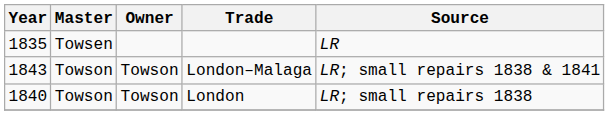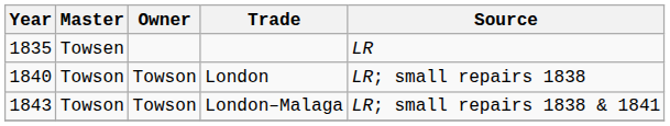 <table class="wikitable">
 <tr>
 <th>Year</th>
 <th>Master</th>
 <th>Owner</th>
 <th>Trade</th>
 <th>Source</th>
 </tr>
 <tr>
 <td>1835</td>
 <td>Towsen</td>
 <td></td>
 <td></td>
 <td><em>LR</em></td>
 </tr>
 <tr>
+<td>1840</td>
+<td>Towson</td>
+<td>Towson</td>
+<td>London</td>
+<td><em>LR</em>; small repairs 1838</td>
+</tr>
+<tr>
 <td>1843</td>
 <td>Towson</td>
 <td>Towson</td>
 <td>London–Malaga</td>
 <td><em>LR</em>; small repairs 1838 & 1841</td>
 </tr>
 <tr>
-<td>1840</td>
-<td>Towson</td>
-<td>Towson</td>
-<td>London</td>
-<td><em>LR</em>; small repairs 1838</td>
-</tr>
-<tr>
 </tr>
 </table>
